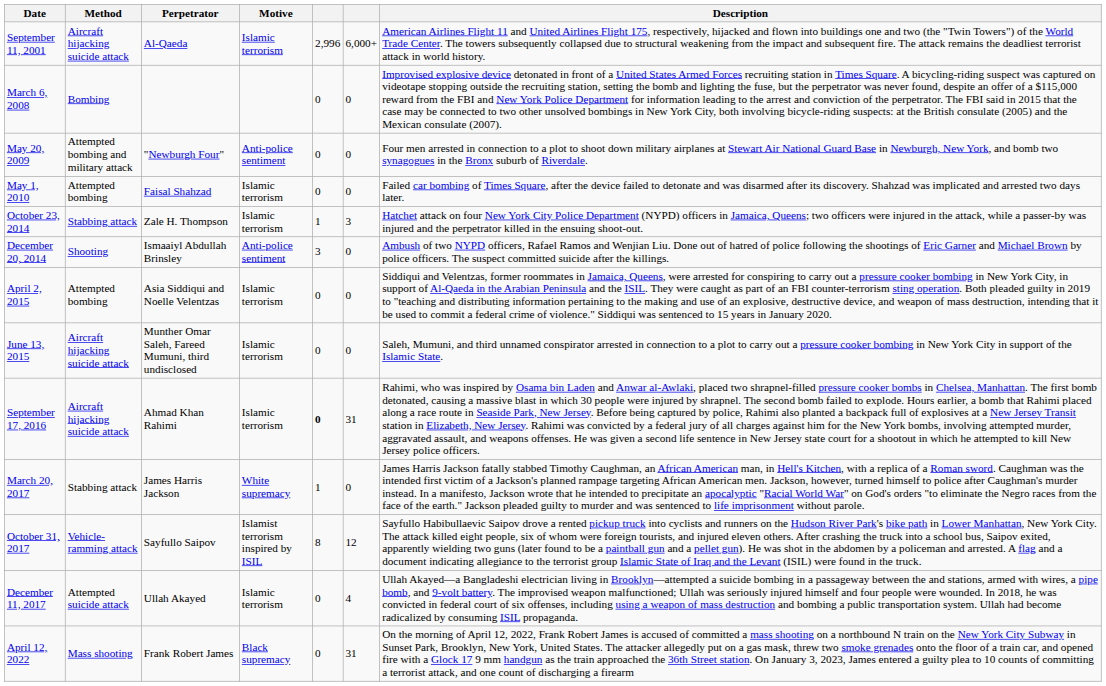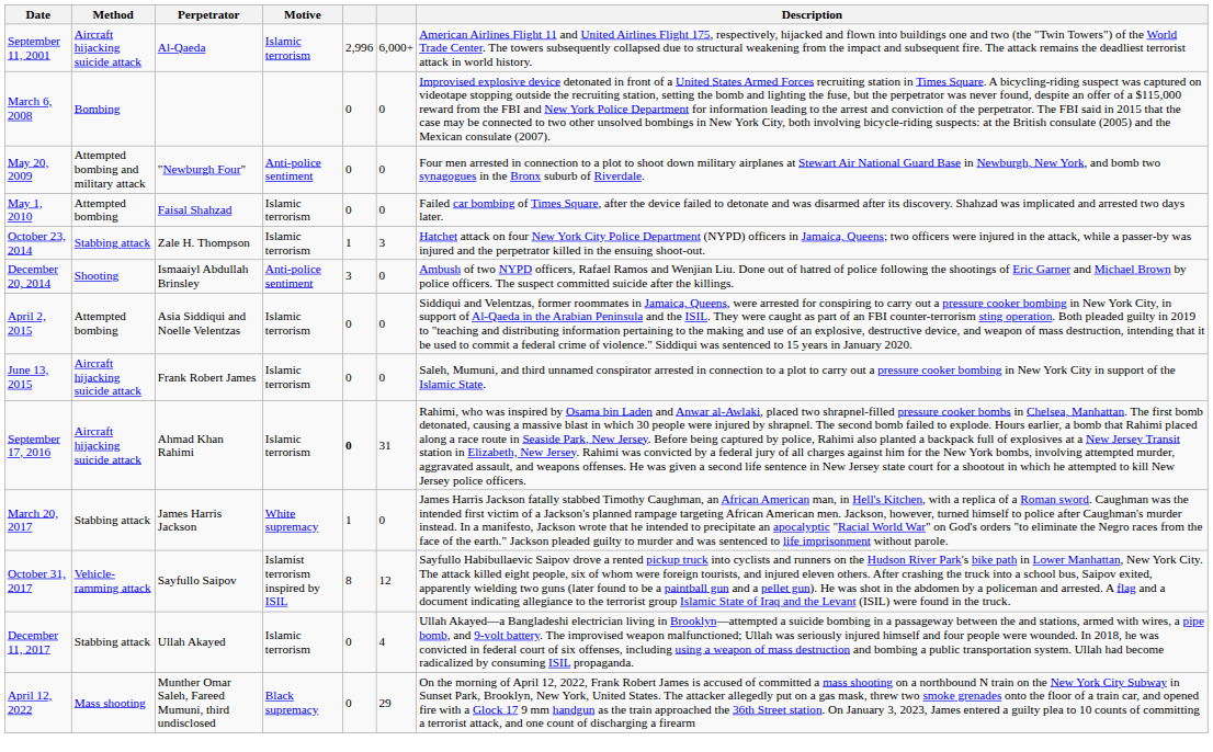 <table class="wikitable sortable">
 <tr>
 <th>Date</th>
 <th class="unsortable">Method</th>
 <th class="unsortable">Perpetrator</th>
 <th class="unsortable">Motive</th>
 <th></th>
 <th></th>
 <th class="unsortable">Description</th>
 </tr>
 <tr>
 <td><a href='#'>September 11, 2001</a></td>
 <td><a href='#'>Aircraft hijacking</a> <a href='#'>suicide attack</a></td>
 <td><a href='#'>Al-Qaeda</a></td>
 <td><a href='#'>Islamic terrorism</a></td>
 <td>2,996</td>
 <td>6,000+</td>
 <td><a href='#'>American Airlines Flight 11</a> and <a href='#'>United Airlines Flight 175</a>, respectively, hijacked and flown into buildings one and two (the "Twin Towers") of the <a href='#'>World Trade Center</a>. The towers subsequently collapsed due to structural weakening from the impact and subsequent fire. The attack remains the deadliest terrorist attack in world history.</td>
 </tr>
 <tr>
 <td><a href='#'>March 6, 2008</a></td>
 <td><a href='#'>Bombing</a></td>
 <td></td>
 <td></td>
 <td>0</td>
 <td>0</td>
 <td><a href='#'>Improvised explosive device</a> detonated in front of a <a href='#'>United States Armed Forces</a> recruiting station in <a href='#'>Times Square</a>. A bicycling-riding suspect was captured on videotape stopping outside the recruiting station, setting the bomb and lighting the fuse, but the perpetrator was never found, despite an offer of a $115,000 reward from the FBI and <a href='#'>New York Police Department</a> for information leading to the arrest and conviction of the perpetrator. The FBI said in 2015 that the case may be connected to two other unsolved bombings in New York City, both involving bicycle-riding suspects: at the British consulate (2005) and the Mexican consulate (2007).</td>
 </tr>
 <tr>
 <td><a href='#'>May 20, 2009</a></td>
 <td>Attempted bombing and military attack</td>
 <td>"<a href='#'>Newburgh Four</a>"</td>
 <td><a href='#'>Anti-police sentiment</a></td>
 <td>0</td>
 <td>0</td>
 <td>Four men arrested in connection to a plot to shoot down military airplanes at <a href='#'>Stewart Air National Guard Base</a> in <a href='#'>Newburgh, New York</a>, and bomb two <a href='#'>synagogues</a> in the <a href='#'>Bronx</a> suburb of <a href='#'>Riverdale</a>.</td>
 </tr>
 <tr>
 <td><a href='#'>May 1, 2010</a></td>
 <td>Attempted bombing</td>
 <td><a href='#'>Faisal Shahzad</a></td>
 <td>Islamic terrorism</td>
 <td>0</td>
 <td>0</td>
 <td>Failed <a href='#'>car bombing</a> of <a href='#'>Times Square</a>, after the device failed to detonate and was disarmed after its discovery. Shahzad was implicated and arrested two days later.</td>
 </tr>
 <tr>
 <td><a href='#'>October 23, 2014</a></td>
 <td><a href='#'>Stabbing attack</a></td>
 <td>Zale H. Thompson</td>
 <td>Islamic terrorism</td>
 <td>1</td>
 <td>3</td>
 <td><a href='#'>Hatchet</a> attack on four <a href='#'>New York City Police Department</a> (NYPD) officers in <a href='#'>Jamaica, Queens</a>; two officers were injured in the attack, while a passer-by was injured and the perpetrator killed in the ensuing shoot-out.</td>
 </tr>
 <tr>
 <td><a href='#'>December 20, 2014</a></td>
 <td><a href='#'>Shooting</a></td>
 <td>Ismaaiyl Abdullah Brinsley</td>
 <td><a href='#'>Anti-police sentiment</a></td>
 <td>3</td>
 <td>0</td>
 <td><a href='#'>Ambush</a> of two <a href='#'>NYPD</a> officers, Rafael Ramos and Wenjian Liu. Done out of hatred of police following the shootings of <a href='#'>Eric Garner</a> and <a href='#'>Michael Brown</a> by police officers. The suspect committed suicide after the killings.</td>
 </tr>
 <tr>
 <td><a href='#'>April 2, 2015</a></td>
 <td>Attempted bombing</td>
 <td>Asia Siddiqui and Noelle Velentzas</td>
 <td>Islamic terrorism</td>
 <td>0</td>
 <td>0</td>
 <td>Siddiqui and Velentzas, former roommates in <a href='#'>Jamaica, Queens</a>, were arrested for conspiring to carry out a <a href='#'>pressure cooker bombing</a> in New York City, in support of <a href='#'>Al-Qaeda in the Arabian Peninsula</a> and the <a href='#'>ISIL</a>. They were caught as part of an FBI counter-terrorism <a href='#'>sting operation</a>. Both pleaded guilty in 2019 to "teaching and distributing information pertaining to the making and use of an explosive, destructive device, and weapon of mass destruction, intending that it be used to commit a federal crime of violence." Siddiqui was sentenced to 15 years in January 2020.</td>
 </tr>
 <tr>
 <td><a href='#'>June 13, 2015</a></td>
 <td><a href='#'>Aircraft hijacking</a> <a href='#'>suicide attack</a></td>
-<td>Munther Omar Saleh, Fareed Mumuni, third undisclosed</td>
+<td>Frank Robert James</td>
 <td>Islamic terrorism</td>
 <td>0</td>
 <td>0</td>
 <td>Saleh, Mumuni, and third unnamed conspirator arrested in connection to a plot to carry out a <a href='#'>pressure cooker bombing</a> in New York City in support of the <a href='#'>Islamic State</a>.</td>
 </tr>
 <tr>
 <td><a href='#'>September 17, 2016</a></td>
 <td><a href='#'>Aircraft hijacking</a> <a href='#'>suicide attack</a></td>
 <td>Ahmad Khan Rahimi</td>
 <td>Islamic terrorism</td>
 <td><strong>0</strong></td>
 <td>31</td>
 <td>Rahimi, who was inspired by <a href='#'>Osama bin Laden</a> and <a href='#'>Anwar al-Awlaki</a>, placed two shrapnel-filled <a href='#'>pressure cooker bombs</a> in <a href='#'>Chelsea, Manhattan</a>. The first bomb detonated, causing a massive blast in which 30 people were injured by shrapnel. The second bomb failed to explode. Hours earlier, a bomb that Rahimi placed along a race route in <a href='#'>Seaside Park, New Jersey</a>. Before being captured by police, Rahimi also planted a backpack full of explosives at a <a href='#'>New Jersey Transit</a> station in <a href='#'>Elizabeth, New Jersey</a>. Rahimi was convicted by a federal jury of all charges against him for the New York bombs, involving attempted murder, aggravated assault, and weapons offenses. He was given a second life sentence in New Jersey state court for a shootout in which he attempted to kill New Jersey police officers.</td>
 </tr>
 <tr>
 <td><a href='#'>March 20, 2017</a></td>
 <td>Stabbing attack</td>
 <td>James Harris Jackson</td>
 <td><a href='#'>White supremacy</a></td>
 <td>1</td>
 <td>0</td>
 <td>James Harris Jackson fatally stabbed Timothy Caughman, an <a href='#'>African American</a> man, in <a href='#'>Hell's Kitchen</a>, with a replica of a <a href='#'>Roman sword</a>. Caughman was the intended first victim of a Jackson's planned rampage targeting African American men. Jackson, however, turned himself to police after Caughman's murder instead. In a manifesto, Jackson wrote that he intended to precipitate an <a href='#'>apocalyptic</a> "<a href='#'>Racial World War</a>" on God's orders "to eliminate the Negro races from the face of the earth." Jackson pleaded guilty to murder and was sentenced to <a href='#'>life imprisonment</a> without parole.</td>
 </tr>
 <tr>
 <td><a href='#'>October 31, 2017</a></td>
 <td><a href='#'>Vehicle-ramming attack</a></td>
 <td>Sayfullo Saipov</td>
 <td>Islamist terrorism inspired by <a href='#'>ISIL</a></td>
 <td>8</td>
 <td>12</td>
 <td>Sayfullo Habibullaevic Saipov drove a rented <a href='#'>pickup truck</a> into cyclists and runners on the <a href='#'>Hudson River Park</a>'s <a href='#'>bike path</a> in <a href='#'>Lower Manhattan</a>, New York City. The attack killed eight people, six of whom were foreign tourists, and injured eleven others. After crashing the truck into a school bus, Saipov exited, apparently wielding two guns (later found to be a <a href='#'>paintball gun</a> and a <a href='#'>pellet gun</a>). He was shot in the abdomen by a policeman and arrested. A <a href='#'>flag</a> and a document indicating allegiance to the terrorist group <a href='#'>Islamic State of Iraq and the Levant</a> (ISIL) were found in the truck.</td>
 </tr>
 <tr "December 11, 2017">
 <td><a href='#'>December 11, 2017</a></td>
-<td>Attempted <a href='#'>suicide attack</a></td>
+<td>Stabbing attack</td>
 <td>Ullah Akayed</td>
 <td>Islamic terrorism</td>
 <td>0</td>
 <td>4</td>
 <td>Ullah Akayed—a Bangladeshi electrician living in <a href='#'>Brooklyn</a>—attempted a suicide bombing in a passageway between the  and  stations, armed with wires, a <a href='#'>pipe bomb</a>, and <a href='#'>9-volt battery</a>. The improvised weapon malfunctioned; Ullah was seriously injured himself and four people were wounded. In 2018, he was convicted in federal court of six offenses, including <a href='#'>using a weapon of mass destruction</a> and bombing a public transportation system. Ullah had become radicalized by consuming <a href='#'>ISIL</a> propaganda.</td>
 </tr>
 <tr>
 <td><a href='#'>April 12, 2022</a></td>
 <td><a href='#'>Mass shooting</a></td>
-<td>Frank Robert James</td>
+<td>Munther Omar Saleh, Fareed Mumuni, third undisclosed</td>
 <td><a href='#'>Black supremacy</a></td>
 <td>0</td>
-<td>31</td>
+<td>29</td>
 <td>On the morning of April 12, 2022, Frank Robert James is accused of committed a <a href='#'>mass shooting</a> on a northbound N train on the <a href='#'>New York City Subway</a> in Sunset Park, Brooklyn, New York, United States.  The attacker allegedly put on a gas mask, threw two <a href='#'>smoke grenades</a> onto the floor of a train car, and opened fire with a <a href='#'>Glock 17</a> 9 mm <a href='#'>handgun</a> as the train approached the <a href='#'>36th Street station</a>.  On January 3, 2023, James entered a guilty plea to 10 counts of committing a terrorist attack, and one count of discharging a firearm</td>
 </tr>
 </table>
